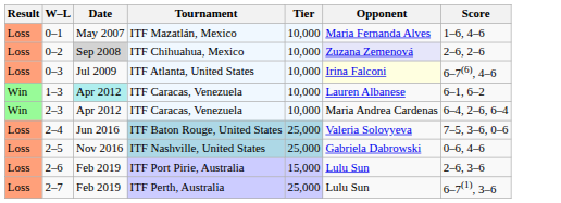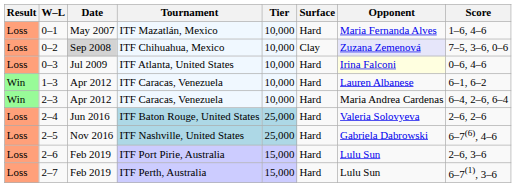 <table class="sortable wikitable">
 <tr>
 <th>Result</th>
 <th class="unsortable">W–L</th>
 <th>Date</th>
 <th>Tournament</th>
 <th>Tier</th>
+<th>Surface</th>
 <th>Opponent</th>
 <th class="unsortable">Score</th>
 </tr>
 <tr>
 <td style="background:#ffa07a;">Loss</td>
 <td>0–1</td>
 <td>May 2007</td>
 <td style="background:#f0f8ff;">ITF Mazatlán, Mexico</td>
 <td style="background:#f0f8ff;">10,000</td>
+<td>Hard</td>
 <td> <a href='#'>Maria Fernanda Alves</a></td>
 <td>1–6, 4–6</td>
 </tr>
 <tr>
 <td style="background:#ffa07a;">Loss</td>
 <td>0–2</td>
 <td style="background: lightgrey;">Sep 2008</td>
 <td style="background:#f0f8ff;">ITF Chihuahua, Mexico</td>
 <td style="background:#f0f8ff;">10,000</td>
+<td>Clay</td>
 <td style="background: lavender;"> <a href='#'>Zuzana Zemenová</a></td>
-<td>2–6, 2–6</td>
+<td>7–5, 3–6, 0–6</td>
 </tr>
 <tr>
 <td style="background:#ffa07a;">Loss</td>
 <td>0–3</td>
 <td>Jul 2009</td>
 <td style="background:#f0f8ff;">ITF Atlanta, United States</td>
 <td style="background:#f0f8ff;">10,000</td>
+<td>Hard</td>
 <td style="background: lightyellow;"> <a href='#'>Irina Falconi</a></td>
-<td>6–7<sup>(6)</sup>, 4–6</td>
+<td>0–6, 4–6</td>
 </tr>
 <tr>
 <td style="background:#98fb98;">Win</td>
 <td>1–3</td>
-<td style="background: paleturquoise;">Apr 2012</td>
+<td>Apr 2012</td>
 <td style="background:#f0f8ff;">ITF Caracas, Venezuela</td>
 <td style="background:#f0f8ff;">10,000</td>
+<td>Hard</td>
 <td> <a href='#'>Lauren Albanese</a></td>
 <td>6–1, 6–2</td>
 </tr>
 <tr>
 <td style="background:#98fb98;">Win</td>
 <td>2–3</td>
 <td>Apr 2012</td>
 <td style="background:#f0f8ff;">ITF Caracas, Venezuela</td>
 <td style="background:#f0f8ff;">10,000</td>
+<td>Hard</td>
 <td> Maria Andrea Cardenas</td>
 <td>6–4, 2–6, 6–4</td>
 </tr>
 <tr>
 <td style="background:#ffa07a;">Loss</td>
 <td>2–4</td>
 <td>Jun 2016</td>
 <td style="background:lightblue;">ITF Baton Rouge, United States</td>
 <td style="background:lightblue;">25,000</td>
+<td>Hard</td>
 <td> <a href='#'>Valeria Solovyeva</a></td>
-<td>7–5, 3–6, 0–6</td>
+<td>2–6, 2–6</td>
 </tr>
 <tr>
 <td style="background:#ffa07a;">Loss</td>
 <td>2–5</td>
 <td>Nov 2016</td>
 <td style="background:lightblue;">ITF Nashville, United States</td>
 <td style="background:lightblue;">25,000</td>
+<td>Hard</td>
 <td> <a href='#'>Gabriela Dabrowski</a></td>
-<td>0–6, 4–6</td>
+<td>6–7<sup>(6)</sup>, 4–6</td>
 </tr>
 <tr>
 <td style="background:#ffa07a;">Loss</td>
 <td>2–6</td>
 <td>Feb 2019</td>
 <td style="background:#ccf;">ITF Port Pirie, Australia</td>
 <td style="background:#ccf;">15,000</td>
+<td>Hard</td>
 <td> <a href='#'>Lulu Sun</a></td>
 <td>2–6, 3–6</td>
 </tr>
 <tr>
 <td style="background:#ffa07a;">Loss</td>
 <td>2–7</td>
 <td>Feb 2019</td>
 <td style="background:#ccccff;">ITF Perth, Australia</td>
-<td style="background:#ccccff;">25,000</td>
+<td style="background:#ccccff;">15,000</td>
+<td>Hard</td>
 <td> Lulu Sun</td>
 <td>6–7<sup>(1)</sup>, 3–6</td>
 </tr>
 </table>
